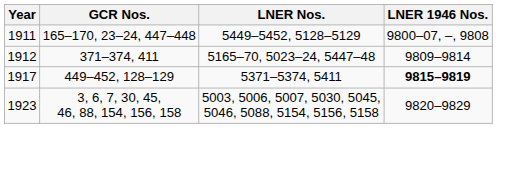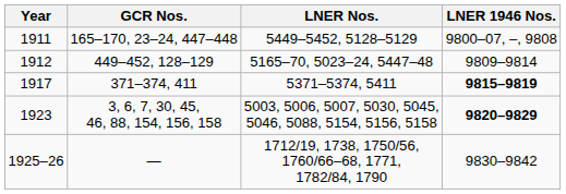 <table class="wikitable" style="text-align:center">
 <tr>
 <th>Year</th>
 <th>GCR Nos.</th>
 <th>LNER Nos.</th>
 <th>LNER 1946 Nos.</th>
 </tr>
 <tr>
 <td>1911</td>
 <td>165–170, 23–24, 447–448</td>
 <td>5449–5452, 5128–5129</td>
 <td>9800–07, –, 9808</td>
 </tr>
 <tr>
 <td>1912</td>
-<td>371–374, 411</td>
+<td>449–452, 128–129</td>
 <td>5165–70, 5023–24, 5447–48</td>
 <td>9809–9814</td>
 </tr>
 <tr>
 <td>1917</td>
-<td>449–452, 128–129</td>
+<td>371–374, 411</td>
 <td>5371–5374, 5411</td>
 <td><strong>9815–9819</strong></td>
 </tr>
 <tr>
 <td>1923</td>
 <td>3, 6, 7, 30, 45,<br>46, 88, 154, 156, 158</td>
 <td>5003, 5006, 5007, 5030, 5045,<br>5046, 5088, 5154, 5156, 5158</td>
-<td>9820–9829</td>
+<td><strong>9820–9829</strong></td>
+</tr>
+<tr>
+<td>1925–26</td>
+<td>—</td>
+<td>1712/19, 1738, 1750/56,<br>1760/66–68, 1771,<br>1782/84, 1790</td>
+<td>9830–9842</td>
 </tr>
 </table>
